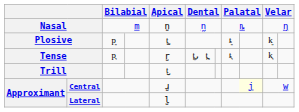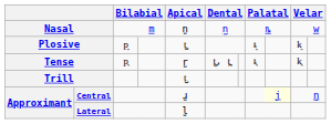 <table class="wikitable" style="text-align: center">
 <tr>
 <th colspan="2"></th>
 <th colspan="2"><a href='#'>Bilabial</a></th>
 <th><a href='#'>Apical</a></th>
 <th colspan="2"><a href='#'>Dental</a></th>
 <th colspan="2"><a href='#'>Palatal</a></th>
 <th colspan="2"><a href='#'>Velar</a></th>
 </tr>
 <tr>
 <th colspan="2"><a href='#'>Nasal</a></th>
 <td style="border-right: 0;"></td>
 <td style="border-left: 0;"><a href='#'>m</a></td>
 <td>n̺</td>
 <td colspan="2"><a href='#'>n̪</a></td>
 <td colspan="2"><a href='#'>ȵ</a></td>
 <td style="border-right: 0;"></td>
-<td style="border-left: 0;"><a href='#'>ŋ</a></td>
+<td style="border-left: 0;"><a href='#'>w</a></td>
 </tr>
 <tr>
 <th colspan="2"><a href='#'>Plosive</a></th>
 <td>p͈</td>
 <td style="border-left: 0;"></td>
 <td>t̺͉</td>
 <td colspan="2"></td>
 <td>ȶ͈</td>
 <td></td>
 <td>k͈</td>
 <td style="border-left: 0;"></td>
 </tr>
 <tr>
 <th colspan="2"><a href='#'>Tense</a></th>
 <td style="border-right: 0;">p͉</td>
 <td></td>
 <td>r̺</td>
 <td>t̪͈, t̪͉</td>
 <td></td>
 <td>ȶ͉</td>
 <td></td>
 <td style="border-right: 0;">k͉</td>
 <td></td>
 </tr>
 <tr>
 <th colspan="2"><a href='#'>Trill</a></th>
 <td></td>
 <td></td>
 <td>t̺͈</td>
 <td></td>
 <td></td>
 <td></td>
 <td></td>
 <td></td>
 <td></td>
 </tr>
 <tr>
 <th rowspan="2"><a href='#'>Approximant</a></th>
 <th><small><a href='#'>Central</a></small></th>
 <td colspan="2"></td>
 <td>ɹ̺</td>
 <td colspan="2"></td>
 <td style="border-right: 0;"></td>
 <td style="background: lightyellow; border-left: 0;"><a href='#'>j</a></td>
 <td style="border-right: 0;"></td>
-<td style="border-left: 0;"><a href='#'>w</a></td>
+<td style="border-left: 0;"><a href='#'>ŋ</a></td>
 </tr>
 <tr>
 <th><small><a href='#'>Lateral</a></small></th>
 <td colspan="2"></td>
 <td>l̺</td>
 <td colspan="2"></td>
 <td colspan="2"></td>
 <td colspan="2"></td>
 </tr>
 </table>
